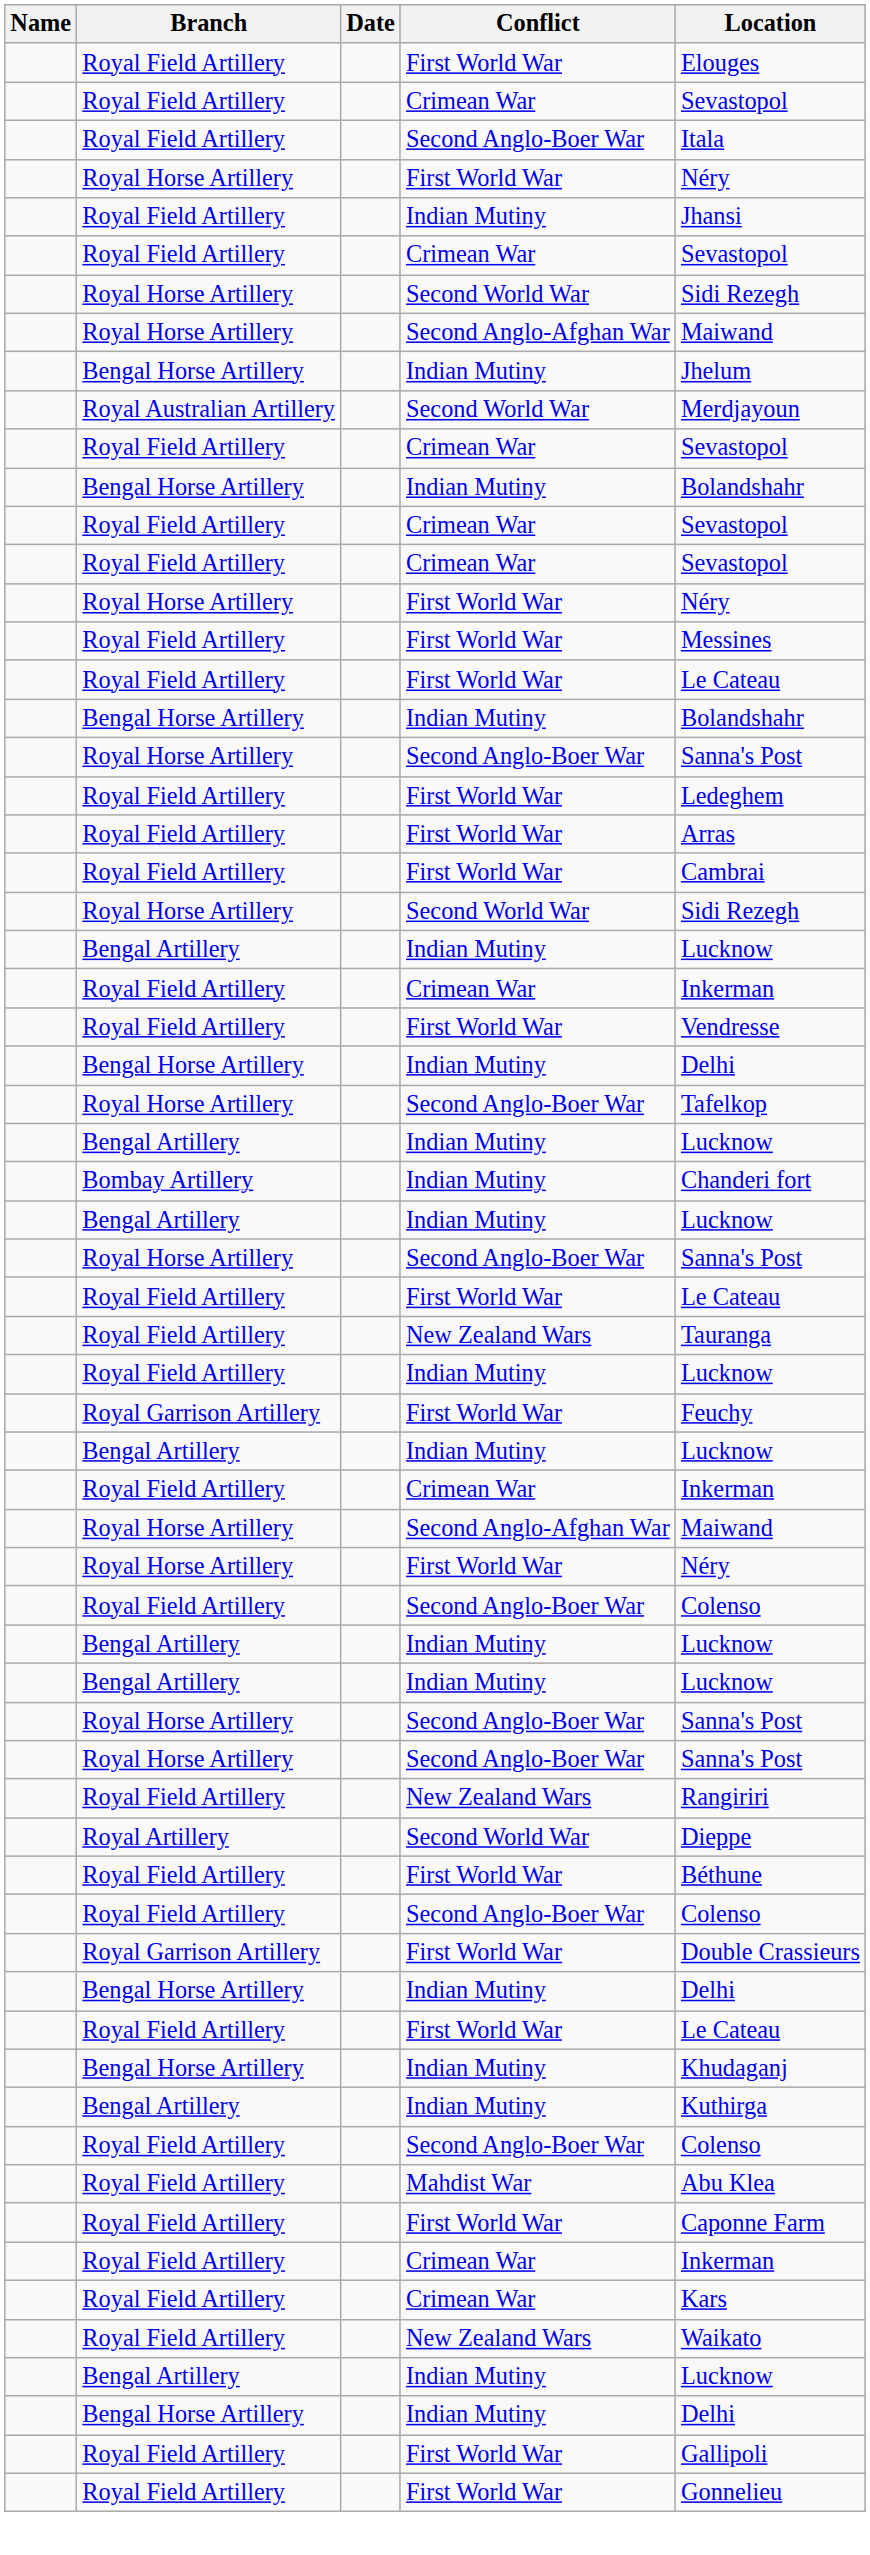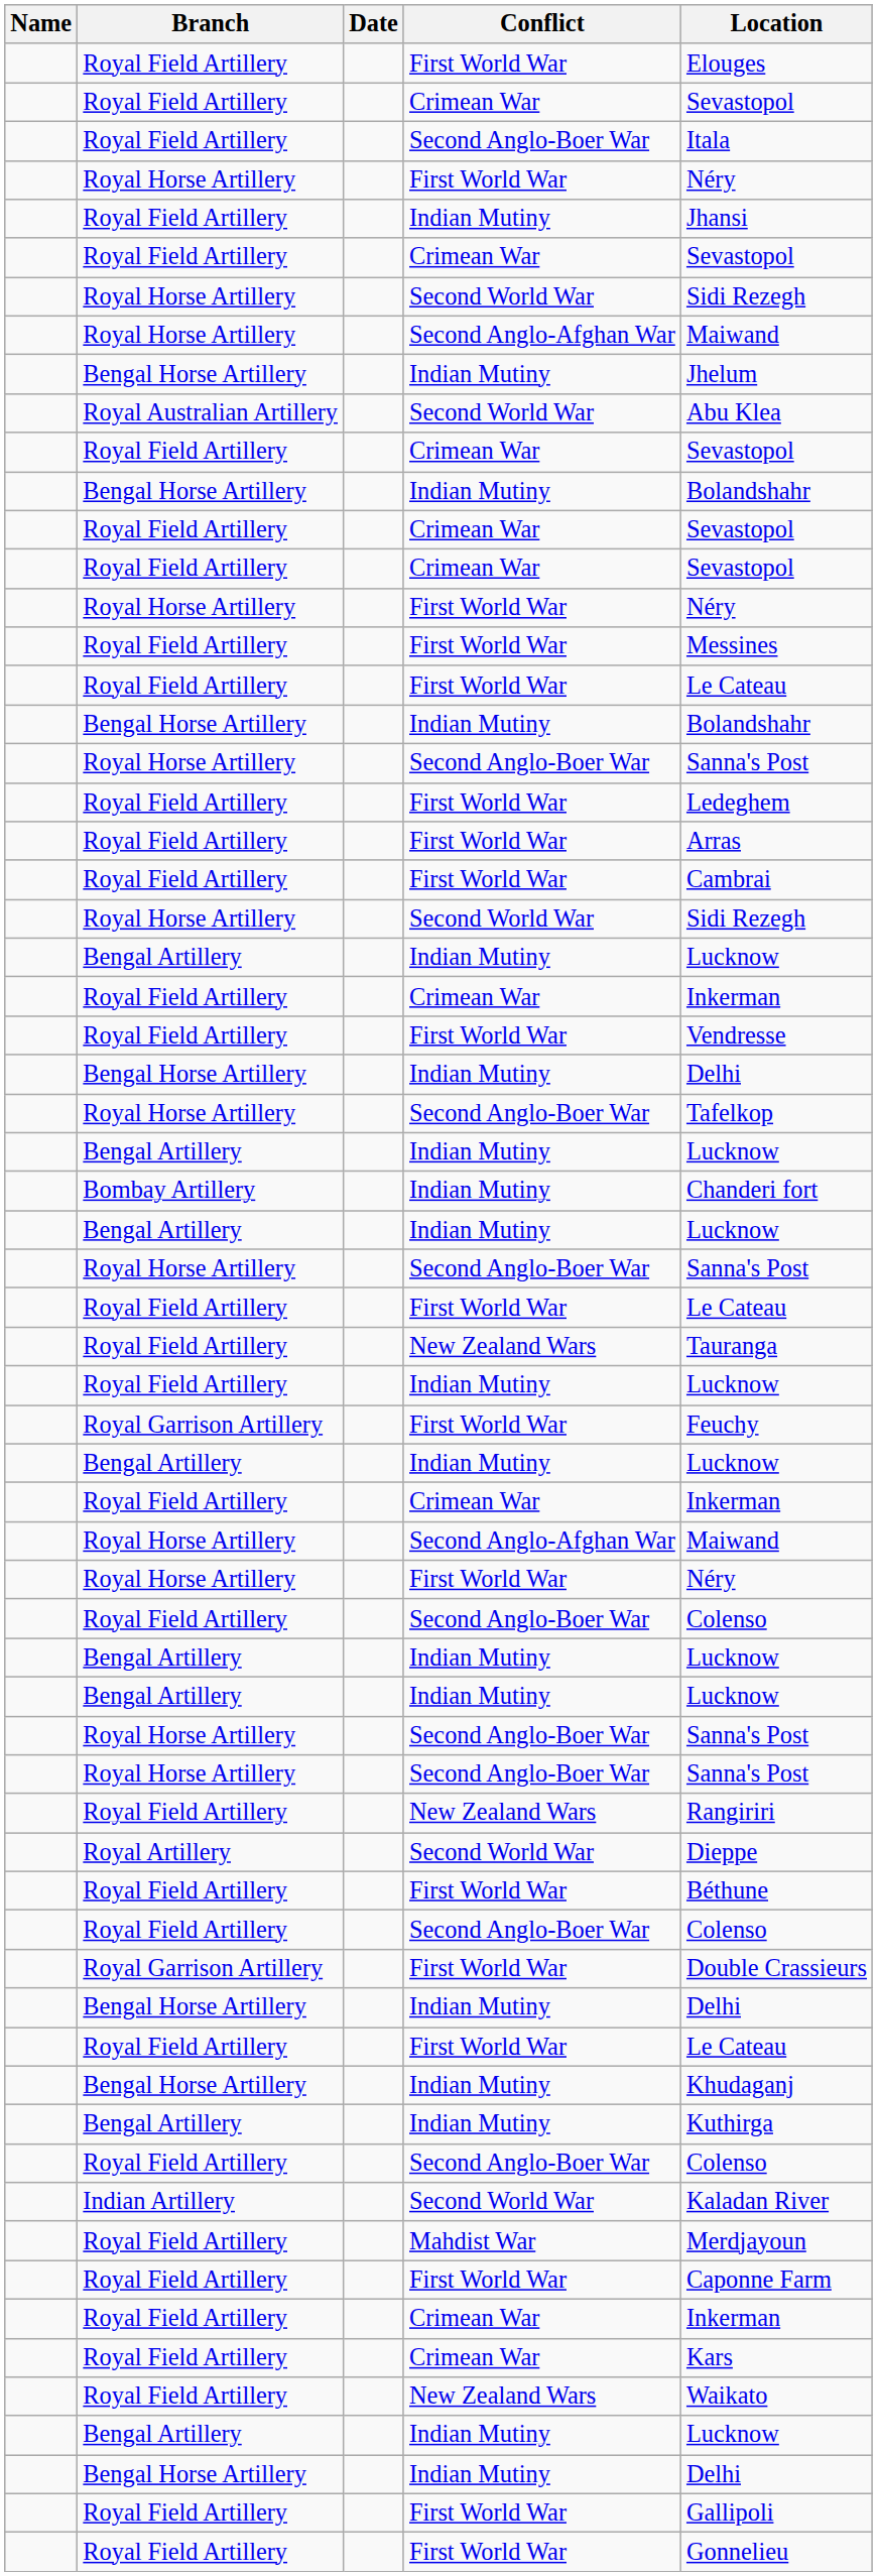 <table class="wikitable sortable">
 <tr>
 <th>Name</th>
 <th>Branch</th>
 <th>Date</th>
 <th>Conflict</th>
 <th>Location</th>
 </tr>
 <tr>
 <td></td>
 <td><a href='#'>Royal Field Artillery</a></td>
 <td></td>
 <td><a href='#'>First World War</a></td>
 <td><a href='#'>Elouges</a></td>
 </tr>
 <tr>
 <td></td>
 <td><a href='#'>Royal Field Artillery</a></td>
 <td></td>
 <td><a href='#'>Crimean War</a></td>
 <td><a href='#'>Sevastopol</a></td>
 </tr>
 <tr>
 <td></td>
 <td><a href='#'>Royal Field Artillery</a></td>
 <td></td>
 <td><a href='#'>Second Anglo-Boer War</a></td>
 <td><a href='#'>Itala</a></td>
 </tr>
 <tr>
 <td></td>
 <td><a href='#'>Royal Horse Artillery</a></td>
 <td></td>
 <td><a href='#'>First World War</a></td>
 <td><a href='#'>Néry</a></td>
 </tr>
 <tr>
 <td></td>
 <td><a href='#'>Royal Field Artillery</a></td>
 <td></td>
 <td><a href='#'>Indian Mutiny</a></td>
 <td><a href='#'>Jhansi</a></td>
 </tr>
 <tr>
 <td></td>
 <td><a href='#'>Royal Field Artillery</a></td>
 <td></td>
 <td><a href='#'>Crimean War</a></td>
 <td><a href='#'>Sevastopol</a></td>
 </tr>
 <tr>
 <td></td>
 <td><a href='#'>Royal Horse Artillery</a></td>
 <td></td>
 <td><a href='#'>Second World War</a></td>
 <td><a href='#'>Sidi Rezegh</a></td>
 </tr>
 <tr>
 <td></td>
 <td><a href='#'>Royal Horse Artillery</a></td>
 <td></td>
 <td><a href='#'>Second Anglo-Afghan War</a></td>
 <td><a href='#'>Maiwand</a></td>
 </tr>
 <tr>
 <td></td>
 <td><a href='#'>Bengal Horse Artillery</a></td>
 <td></td>
 <td><a href='#'>Indian Mutiny</a></td>
 <td><a href='#'>Jhelum</a></td>
 </tr>
 <tr>
 <td></td>
 <td><a href='#'>Royal Australian Artillery</a></td>
 <td></td>
 <td><a href='#'>Second World War</a></td>
-<td><a href='#'>Merdjayoun</a></td>
+<td><a href='#'>Abu Klea</a></td>
 </tr>
 <tr>
 <td></td>
 <td><a href='#'>Royal Field Artillery</a></td>
 <td></td>
 <td><a href='#'>Crimean War</a></td>
 <td><a href='#'>Sevastopol</a></td>
 </tr>
 <tr>
 <td></td>
 <td><a href='#'>Bengal Horse Artillery</a></td>
 <td></td>
 <td><a href='#'>Indian Mutiny</a></td>
 <td><a href='#'>Bolandshahr</a></td>
 </tr>
 <tr>
 <td></td>
 <td><a href='#'>Royal Field Artillery</a></td>
 <td></td>
 <td><a href='#'>Crimean War</a></td>
 <td><a href='#'>Sevastopol</a></td>
 </tr>
 <tr>
 <td></td>
 <td><a href='#'>Royal Field Artillery</a></td>
 <td></td>
 <td><a href='#'>Crimean War</a></td>
 <td><a href='#'>Sevastopol</a></td>
 </tr>
 <tr>
 <td></td>
 <td><a href='#'>Royal Horse Artillery</a></td>
 <td></td>
 <td><a href='#'>First World War</a></td>
 <td><a href='#'>Néry</a></td>
 </tr>
 <tr>
 <td></td>
 <td><a href='#'>Royal Field Artillery</a></td>
 <td></td>
 <td><a href='#'>First World War</a></td>
 <td><a href='#'>Messines</a></td>
 </tr>
 <tr>
 <td></td>
 <td><a href='#'>Royal Field Artillery</a></td>
 <td></td>
 <td><a href='#'>First World War</a></td>
 <td><a href='#'>Le Cateau</a></td>
 </tr>
 <tr>
 <td></td>
 <td><a href='#'>Bengal Horse Artillery</a></td>
 <td></td>
 <td><a href='#'>Indian Mutiny</a></td>
 <td><a href='#'>Bolandshahr</a></td>
 </tr>
 <tr>
 <td></td>
 <td><a href='#'>Royal Horse Artillery</a></td>
 <td></td>
 <td><a href='#'>Second Anglo-Boer War</a></td>
 <td><a href='#'>Sanna's Post</a></td>
 </tr>
 <tr>
 <td></td>
 <td><a href='#'>Royal Field Artillery</a></td>
 <td></td>
 <td><a href='#'>First World War</a></td>
 <td><a href='#'>Ledeghem</a></td>
 </tr>
 <tr>
 <td></td>
 <td><a href='#'>Royal Field Artillery</a></td>
 <td></td>
 <td><a href='#'>First World War</a></td>
 <td><a href='#'>Arras</a></td>
 </tr>
 <tr>
 <td></td>
 <td><a href='#'>Royal Field Artillery</a></td>
 <td></td>
 <td><a href='#'>First World War</a></td>
 <td><a href='#'>Cambrai</a></td>
 </tr>
 <tr>
 <td></td>
 <td><a href='#'>Royal Horse Artillery</a></td>
 <td></td>
 <td><a href='#'>Second World War</a></td>
 <td><a href='#'>Sidi Rezegh</a></td>
 </tr>
 <tr>
 <td></td>
 <td><a href='#'>Bengal Artillery</a></td>
 <td></td>
 <td><a href='#'>Indian Mutiny</a></td>
 <td><a href='#'>Lucknow</a></td>
 </tr>
 <tr>
 <td></td>
 <td><a href='#'>Royal Field Artillery</a></td>
 <td></td>
 <td><a href='#'>Crimean War</a></td>
 <td><a href='#'>Inkerman</a></td>
 </tr>
 <tr>
 <td></td>
 <td><a href='#'>Royal Field Artillery</a></td>
 <td></td>
 <td><a href='#'>First World War</a></td>
 <td><a href='#'>Vendresse</a></td>
 </tr>
 <tr>
 <td></td>
 <td><a href='#'>Bengal Horse Artillery</a></td>
 <td></td>
 <td><a href='#'>Indian Mutiny</a></td>
 <td><a href='#'>Delhi</a></td>
 </tr>
 <tr>
 <td></td>
 <td><a href='#'>Royal Horse Artillery</a></td>
 <td></td>
 <td><a href='#'>Second Anglo-Boer War</a></td>
 <td><a href='#'>Tafelkop</a></td>
 </tr>
 <tr>
 <td></td>
 <td><a href='#'>Bengal Artillery</a></td>
 <td></td>
 <td><a href='#'>Indian Mutiny</a></td>
 <td><a href='#'>Lucknow</a></td>
 </tr>
 <tr>
 <td></td>
 <td><a href='#'>Bombay Artillery</a></td>
 <td></td>
 <td><a href='#'>Indian Mutiny</a></td>
 <td><a href='#'>Chanderi fort</a></td>
 </tr>
 <tr>
 <td></td>
 <td><a href='#'>Bengal Artillery</a></td>
 <td></td>
 <td><a href='#'>Indian Mutiny</a></td>
 <td><a href='#'>Lucknow</a></td>
 </tr>
 <tr>
 <td></td>
 <td><a href='#'>Royal Horse Artillery</a></td>
 <td></td>
 <td><a href='#'>Second Anglo-Boer War</a></td>
 <td><a href='#'>Sanna's Post</a></td>
 </tr>
 <tr>
 <td></td>
 <td><a href='#'>Royal Field Artillery</a></td>
 <td></td>
 <td><a href='#'>First World War</a></td>
 <td><a href='#'>Le Cateau</a></td>
 </tr>
 <tr>
 <td></td>
 <td><a href='#'>Royal Field Artillery</a></td>
 <td></td>
 <td><a href='#'>New Zealand Wars</a></td>
 <td><a href='#'>Tauranga</a></td>
 </tr>
 <tr>
 <td></td>
 <td><a href='#'>Royal Field Artillery</a></td>
 <td></td>
 <td><a href='#'>Indian Mutiny</a></td>
 <td><a href='#'>Lucknow</a></td>
 </tr>
 <tr>
 <td></td>
 <td><a href='#'>Royal Garrison Artillery</a></td>
 <td></td>
 <td><a href='#'>First World War</a></td>
 <td><a href='#'>Feuchy</a></td>
 </tr>
 <tr>
 <td></td>
 <td><a href='#'>Bengal Artillery</a></td>
 <td></td>
 <td><a href='#'>Indian Mutiny</a></td>
 <td><a href='#'>Lucknow</a></td>
 </tr>
 <tr>
 <td></td>
 <td><a href='#'>Royal Field Artillery</a></td>
 <td></td>
 <td><a href='#'>Crimean War</a></td>
 <td><a href='#'>Inkerman</a></td>
 </tr>
 <tr>
 <td></td>
 <td><a href='#'>Royal Horse Artillery</a></td>
 <td></td>
 <td><a href='#'>Second Anglo-Afghan War</a></td>
 <td><a href='#'>Maiwand</a></td>
 </tr>
 <tr>
 <td></td>
 <td><a href='#'>Royal Horse Artillery</a></td>
 <td></td>
 <td><a href='#'>First World War</a></td>
 <td><a href='#'>Néry</a></td>
 </tr>
 <tr>
 <td></td>
 <td><a href='#'>Royal Field Artillery</a></td>
 <td></td>
 <td><a href='#'>Second Anglo-Boer War</a></td>
 <td><a href='#'>Colenso</a></td>
 </tr>
 <tr>
 <td></td>
 <td><a href='#'>Bengal Artillery</a></td>
 <td></td>
 <td><a href='#'>Indian Mutiny</a></td>
 <td><a href='#'>Lucknow</a></td>
 </tr>
 <tr>
 <td></td>
 <td><a href='#'>Bengal Artillery</a></td>
 <td></td>
 <td><a href='#'>Indian Mutiny</a></td>
 <td><a href='#'>Lucknow</a></td>
 </tr>
 <tr>
 <td></td>
 <td><a href='#'>Royal Horse Artillery</a></td>
 <td></td>
 <td><a href='#'>Second Anglo-Boer War</a></td>
 <td><a href='#'>Sanna's Post</a></td>
 </tr>
 <tr>
 <td></td>
 <td><a href='#'>Royal Horse Artillery</a></td>
 <td></td>
 <td><a href='#'>Second Anglo-Boer War</a></td>
 <td><a href='#'>Sanna's Post</a></td>
 </tr>
 <tr>
 <td></td>
 <td><a href='#'>Royal Field Artillery</a></td>
 <td></td>
 <td><a href='#'>New Zealand Wars</a></td>
 <td><a href='#'>Rangiriri</a></td>
 </tr>
 <tr>
 <td></td>
 <td><a href='#'>Royal Artillery</a></td>
 <td></td>
 <td><a href='#'>Second World War</a></td>
 <td><a href='#'>Dieppe</a></td>
 </tr>
 <tr>
 <td></td>
 <td><a href='#'>Royal Field Artillery</a></td>
 <td></td>
 <td><a href='#'>First World War</a></td>
 <td><a href='#'>Béthune</a></td>
 </tr>
 <tr>
 <td></td>
 <td><a href='#'>Royal Field Artillery</a></td>
 <td></td>
 <td><a href='#'>Second Anglo-Boer War</a></td>
 <td><a href='#'>Colenso</a></td>
 </tr>
 <tr>
 <td></td>
 <td><a href='#'>Royal Garrison Artillery</a></td>
 <td></td>
 <td><a href='#'>First World War</a></td>
 <td><a href='#'>Double Crassieurs</a></td>
 </tr>
 <tr>
 <td></td>
 <td><a href='#'>Bengal Horse Artillery</a></td>
 <td></td>
 <td><a href='#'>Indian Mutiny</a></td>
 <td><a href='#'>Delhi</a></td>
 </tr>
 <tr>
 <td></td>
 <td><a href='#'>Royal Field Artillery</a></td>
 <td></td>
 <td><a href='#'>First World War</a></td>
 <td><a href='#'>Le Cateau</a></td>
 </tr>
 <tr>
 <td></td>
 <td><a href='#'>Bengal Horse Artillery</a></td>
 <td></td>
 <td><a href='#'>Indian Mutiny</a></td>
 <td><a href='#'>Khudaganj</a></td>
 </tr>
 <tr>
 <td></td>
 <td><a href='#'>Bengal Artillery</a></td>
 <td></td>
 <td><a href='#'>Indian Mutiny</a></td>
 <td><a href='#'>Kuthirga</a></td>
 </tr>
 <tr>
 <td></td>
 <td><a href='#'>Royal Field Artillery</a></td>
 <td></td>
 <td><a href='#'>Second Anglo-Boer War</a></td>
 <td><a href='#'>Colenso</a></td>
 </tr>
 <tr>
 <td></td>
+<td><a href='#'>Indian Artillery</a></td>
+<td></td>
+<td><a href='#'>Second World War</a></td>
+<td><a href='#'>Kaladan River</a></td>
+</tr>
+<tr>
+<td></td>
 <td><a href='#'>Royal Field Artillery</a></td>
 <td></td>
 <td><a href='#'>Mahdist War</a></td>
-<td><a href='#'>Abu Klea</a></td>
+<td><a href='#'>Merdjayoun</a></td>
 </tr>
 <tr>
 <td></td>
 <td><a href='#'>Royal Field Artillery</a></td>
 <td></td>
 <td><a href='#'>First World War</a></td>
 <td><a href='#'>Caponne Farm</a></td>
 </tr>
 <tr>
 <td></td>
 <td><a href='#'>Royal Field Artillery</a></td>
 <td></td>
 <td><a href='#'>Crimean War</a></td>
 <td><a href='#'>Inkerman</a></td>
 </tr>
 <tr>
 <td></td>
 <td><a href='#'>Royal Field Artillery</a></td>
 <td></td>
 <td><a href='#'>Crimean War</a></td>
 <td><a href='#'>Kars</a></td>
 </tr>
 <tr>
 <td></td>
 <td><a href='#'>Royal Field Artillery</a></td>
 <td></td>
 <td><a href='#'>New Zealand Wars</a></td>
 <td><a href='#'>Waikato</a></td>
 </tr>
 <tr>
 <td></td>
 <td><a href='#'>Bengal Artillery</a></td>
 <td></td>
 <td><a href='#'>Indian Mutiny</a></td>
 <td><a href='#'>Lucknow</a></td>
 </tr>
 <tr>
 <td></td>
 <td><a href='#'>Bengal Horse Artillery</a></td>
 <td></td>
 <td><a href='#'>Indian Mutiny</a></td>
 <td><a href='#'>Delhi</a></td>
 </tr>
 <tr>
 <td></td>
 <td><a href='#'>Royal Field Artillery</a></td>
 <td></td>
 <td><a href='#'>First World War</a></td>
 <td><a href='#'>Gallipoli</a></td>
 </tr>
 <tr>
 <td></td>
 <td><a href='#'>Royal Field Artillery</a></td>
 <td></td>
 <td><a href='#'>First World War</a></td>
 <td><a href='#'>Gonnelieu</a></td>
 </tr>
 </table>
